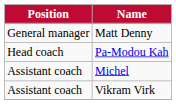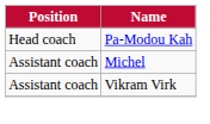 <table class="wikitable sortable">
 <tr>
 <th style="background:#BF0A34; color:#FFFFFF;" scope="col">Position</th>
 <th style="background:#BF0A34; color:#FFFFFF;" scope="col">Name</th>
-</tr>
-<tr>
-<td>General manager</td>
-<td> Matt Denny</td>
 </tr>
 <tr>
 <td>Head coach</td>
 <td> <a href='#'>Pa-Modou Kah</a></td>
 </tr>
 <tr>
 <td>Assistant coach</td>
 <td> <a href='#'>Michel</a></td>
 </tr>
 <tr>
 <td>Assistant coach</td>
 <td> Vikram Virk</td>
 </tr>
 <tr>
 </tr>
 </table>
